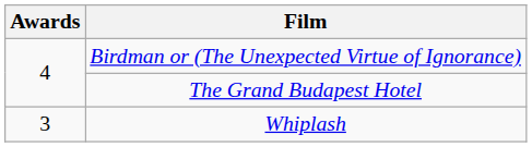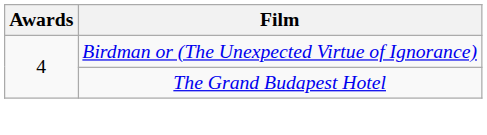 <table class="wikitable" style="text-align: center;">
 <tr>
 <th>Awards</th>
 <th align="center">Film</th>
 </tr>
 <tr>
 <td rowspan=2 style="text-align:center">4</td>
 <td><em><a href='#'>Birdman or (The Unexpected Virtue of Ignorance)</a></em></td>
 </tr>
 <tr>
 <td><em><a href='#'>The Grand Budapest Hotel</a></em></td>
 </tr>
-<tr>
-<td style="text-align:center">3</td>
-<td><em><a href='#'>Whiplash</a></em></td>
-</tr>
 </table>
